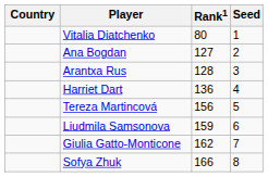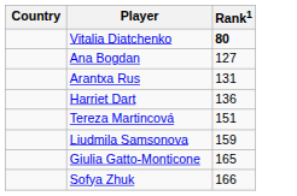 <table class="sortable wikitable">
 <tr>
 <th width="70">Country</th>
 <th width="175">Player</th>
 <th>Rank<sup>1</sup></th>
-<th>Seed</th>
 </tr>
 <tr>
 <td></td>
 <td><a href='#'>Vitalia Diatchenko</a></td>
-<td>80</td>
-<td>1</td>
+<td><strong>80</strong></td>
 </tr>
 <tr>
 <td></td>
 <td><a href='#'>Ana Bogdan</a></td>
 <td>127</td>
-<td>2</td>
 </tr>
 <tr>
 <td></td>
 <td><a href='#'>Arantxa Rus</a></td>
-<td>128</td>
-<td>3</td>
+<td>131</td>
 </tr>
 <tr>
 <td></td>
 <td><a href='#'>Harriet Dart</a></td>
 <td>136</td>
-<td>4</td>
 </tr>
 <tr>
 <td></td>
 <td><a href='#'>Tereza Martincová</a></td>
-<td>156</td>
-<td>5</td>
+<td>151</td>
 </tr>
 <tr>
 <td></td>
 <td><a href='#'>Liudmila Samsonova</a></td>
 <td>159</td>
-<td>6</td>
 </tr>
 <tr>
 <td></td>
 <td><a href='#'>Giulia Gatto-Monticone</a></td>
-<td>162</td>
-<td>7</td>
+<td>165</td>
 </tr>
 <tr>
 <td></td>
 <td><a href='#'>Sofya Zhuk</a></td>
 <td>166</td>
-<td>8</td>
 </tr>
 </table>
